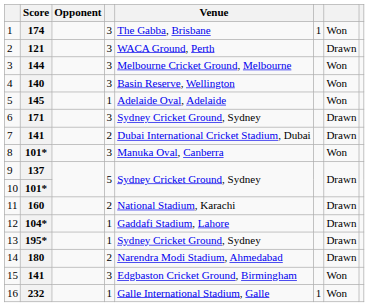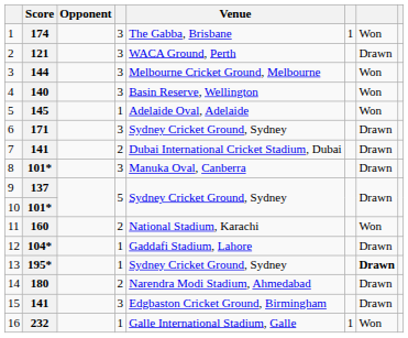 <table class="wikitable plainrowheaders sortable">
 <tr>
 <th scope="col"></th>
 <th scope="col">Score</th>
 <th scope="col">Opponent</th>
 <th scope="col"><a href='#'></a></th>
 <th scope="col">Venue</th>
 <th scope="col"></th>
 <th scope="col"></th>
 <th scope="col" class="unsortable"></th>
 </tr>
 <tr>
 <td>1</td>
 <th scope="row">174</th>
 <td></td>
 <td>3</td>
 <td><a href='#'>The Gabba</a>, <a href='#'>Brisbane</a></td>
 <td><span>1</span></td>
 <td>Won</td>
 <td></td>
 </tr>
 <tr>
 <td>2</td>
 <th scope="row">121</th>
 <td></td>
 <td>3</td>
 <td><a href='#'>WACA Ground</a>, <a href='#'>Perth</a></td>
 <td></td>
 <td>Drawn</td>
 <td></td>
 </tr>
 <tr>
 <td>3</td>
 <th scope="row">144</th>
 <td></td>
 <td>3</td>
 <td><a href='#'>Melbourne Cricket Ground</a>, <a href='#'>Melbourne</a></td>
 <td></td>
 <td>Won</td>
 <td></td>
 </tr>
 <tr>
 <td>4</td>
 <th scope="row">140</th>
 <td></td>
 <td>3</td>
 <td><a href='#'>Basin Reserve</a>, <a href='#'>Wellington</a></td>
 <td></td>
 <td>Won</td>
 <td></td>
 </tr>
 <tr>
 <td>5</td>
 <th scope="row">145</th>
 <td></td>
 <td>1</td>
 <td><a href='#'>Adelaide Oval</a>, <a href='#'>Adelaide</a></td>
 <td></td>
 <td>Won</td>
 <td></td>
 </tr>
 <tr>
 <td>6</td>
 <th scope="row">171</th>
 <td></td>
 <td>3</td>
 <td><a href='#'>Sydney Cricket Ground</a>, Sydney</td>
 <td></td>
 <td>Drawn</td>
 <td></td>
 </tr>
 <tr>
 <td>7</td>
 <th scope="row">141</th>
 <td></td>
 <td>2</td>
 <td><a href='#'>Dubai International Cricket Stadium</a>, Dubai</td>
 <td></td>
 <td>Drawn</td>
 <td></td>
 </tr>
 <tr>
 <td>8</td>
 <th scope="row">101*</th>
 <td></td>
 <td>3</td>
 <td><a href='#'>Manuka Oval</a>, <a href='#'>Canberra</a></td>
 <td></td>
-<td>Won</td>
+<td>Drawn</td>
 <td></td>
 </tr>
 <tr>
 <td>9</td>
 <th scope="row">137</th>
 <td rowspan="2"></td>
 <td rowspan="2">5</td>
 <td rowspan="2"><a href='#'>Sydney Cricket Ground</a>, Sydney</td>
 <td rowspan="2"></td>
 <td rowspan="2">Drawn</td>
 <td rowspan="2"></td>
 </tr>
 <tr>
 <td>10</td>
 <th scope="row">101*</th>
 </tr>
 <tr>
 <td>11</td>
 <th scope="row">160</th>
 <td></td>
 <td>2</td>
 <td><a href='#'>National Stadium</a>, Karachi</td>
 <td></td>
-<td>Drawn</td>
+<td>Won</td>
 <td></td>
 </tr>
 <tr>
 <td>12</td>
 <th scope="row">104*</th>
 <td></td>
 <td>1</td>
 <td><a href='#'>Gaddafi Stadium</a>, <a href='#'>Lahore</a></td>
 <td></td>
 <td>Drawn</td>
 <td></td>
 </tr>
 <tr>
 <td>13</td>
 <th scope="row">195*</th>
 <td></td>
 <td>1</td>
 <td><a href='#'>Sydney Cricket Ground</a>, Sydney</td>
 <td></td>
-<td>Drawn</td>
+<td><strong>Drawn</strong></td>
 <td></td>
 </tr>
 <tr>
 <td>14</td>
 <th scope="row">180</th>
 <td></td>
 <td>2</td>
 <td><a href='#'>Narendra Modi Stadium</a>, <a href='#'>Ahmedabad</a></td>
 <td></td>
 <td>Drawn</td>
 <td></td>
 </tr>
 <tr>
 <td>15</td>
 <th scope="row">141</th>
 <td></td>
 <td>3</td>
 <td><a href='#'>Edgbaston Cricket Ground</a>, <a href='#'>Birmingham</a></td>
 <td></td>
-<td>Won</td>
+<td>Drawn</td>
 <td></td>
 </tr>
 <tr>
 <td>16</td>
 <th scope="row">232</th>
 <td></td>
 <td>1</td>
 <td><a href='#'>Galle International Stadium</a>, <a href='#'>Galle</a></td>
 <td><span>1</span></td>
 <td>Won</td>
 <td></td>
 </tr>
 </table>
